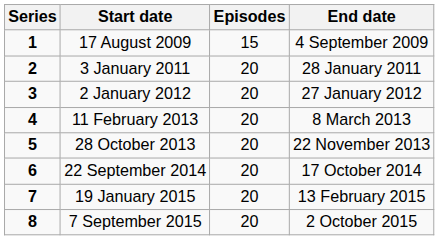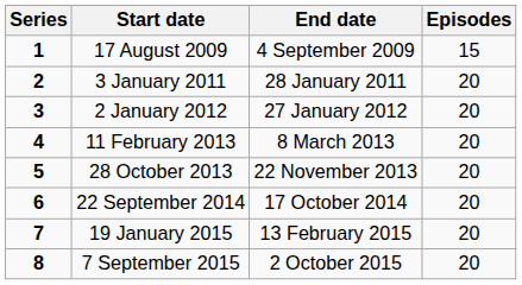 <table class="wikitable" style="text-align:center;">
 <tr>
 <th>Series</th>
 <th>Start date</th>
+<th>End date</th>
 <th>Episodes</th>
-<th>End date</th>
 </tr>
 <tr>
 <td><strong>1</strong></td>
 <td>17 August 2009</td>
+<td>4 September 2009</td>
 <td>15</td>
-<td>4 September 2009</td>
 </tr>
 <tr>
 <td><strong>2</strong></td>
 <td>3 January 2011</td>
+<td>28 January 2011</td>
 <td>20</td>
-<td>28 January 2011</td>
 </tr>
 <tr>
 <td><strong>3</strong></td>
 <td>2 January 2012</td>
+<td>27 January 2012</td>
 <td>20</td>
-<td>27 January 2012</td>
 </tr>
 <tr>
 <td><strong>4</strong></td>
 <td>11 February 2013</td>
+<td>8 March 2013</td>
 <td>20</td>
-<td>8 March 2013</td>
 </tr>
 <tr>
 <td><strong>5</strong></td>
 <td>28 October 2013</td>
+<td>22 November 2013</td>
 <td>20</td>
-<td>22 November 2013</td>
 </tr>
 <tr>
 <td><strong>6</strong></td>
 <td>22 September 2014</td>
+<td>17 October 2014</td>
 <td>20</td>
-<td>17 October 2014</td>
 </tr>
 <tr>
 <td><strong>7</strong></td>
 <td>19 January 2015</td>
+<td>13 February 2015</td>
 <td>20</td>
-<td>13 February 2015</td>
 </tr>
 <tr>
 <td><strong>8</strong></td>
 <td>7 September 2015</td>
+<td>2 October 2015</td>
 <td>20</td>
-<td>2 October 2015</td>
 </tr>
 </table>
